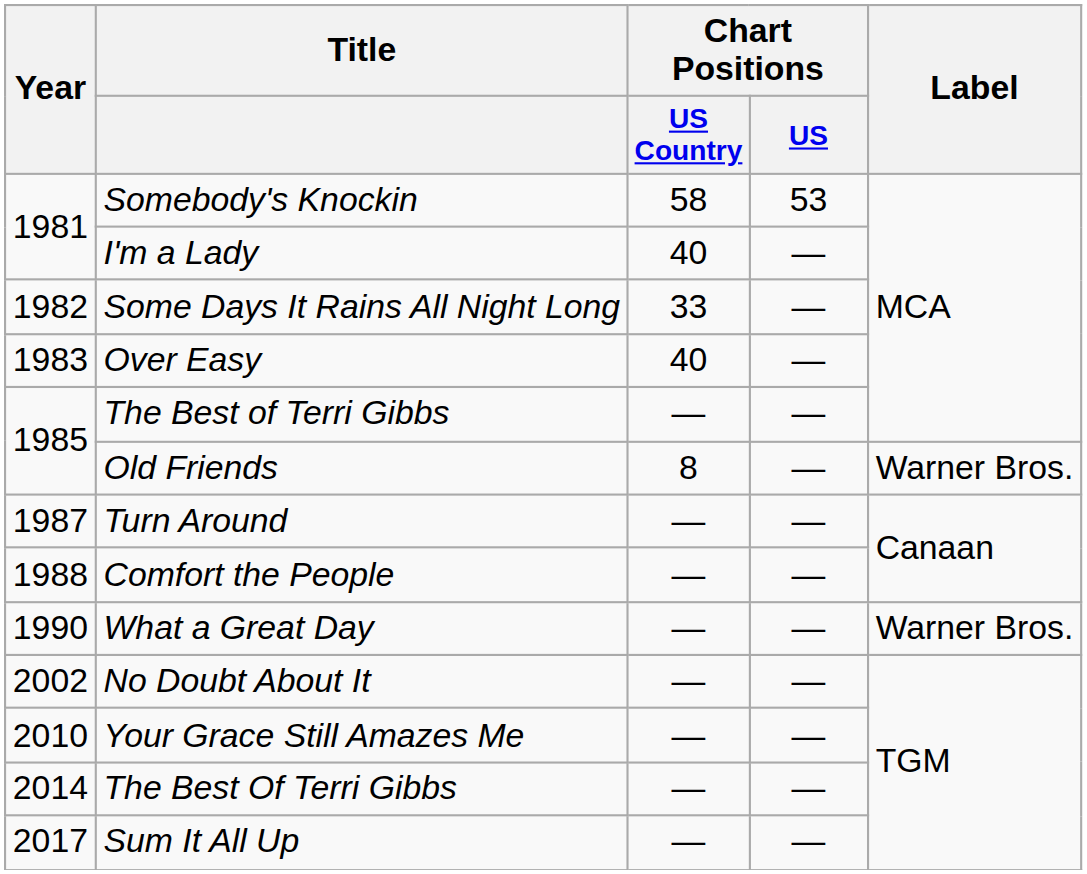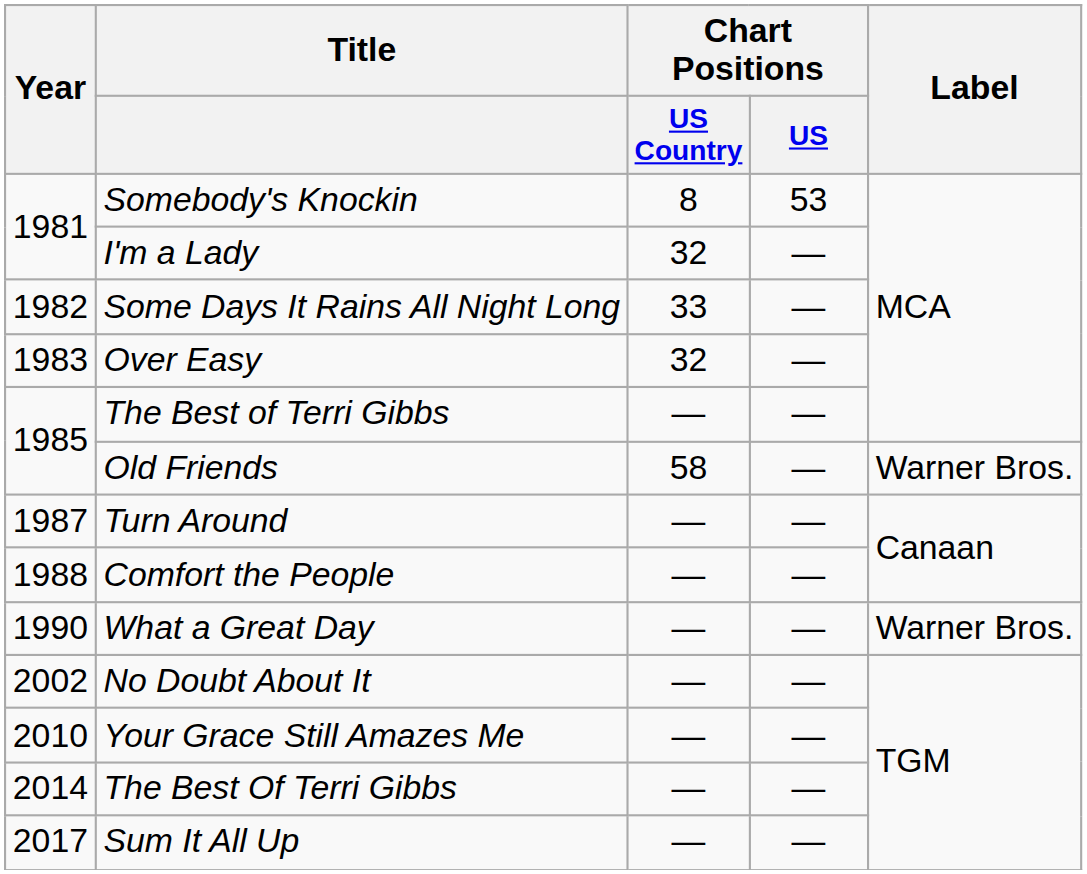 <table class="wikitable">
 <tr>
 <th rowspan="2">Year</th>
 <th>Title</th>
 <th colspan="2">Chart Positions</th>
 <th rowspan="2">Label</th>
 </tr>
 <tr style="font-size:smaller;">
 <th></th>
 <th width="50"><a href='#'>US Country</a></th>
 <th width="50"><a href='#'>US</a></th>
 </tr>
 <tr>
 <td rowspan=2>1981</td>
 <td><em>Somebody's Knockin</em></td>
-<td align="center">58</td>
+<td align="center">8</td>
 <td align="center">53</td>
 <td rowspan=5>MCA</td>
 </tr>
 <tr>
 <td><em>I'm a Lady</em></td>
-<td align="center">40</td>
+<td align="center">32</td>
 <td align="center">—</td>
 </tr>
 <tr>
 <td>1982</td>
 <td><em>Some Days It Rains All Night Long</em></td>
 <td align="center">33</td>
 <td align="center">—</td>
 </tr>
 <tr>
 <td>1983</td>
 <td><em>Over Easy</em></td>
-<td align="center">40</td>
+<td align="center">32</td>
 <td align="center">—</td>
 </tr>
 <tr>
 <td rowspan=2>1985</td>
 <td><em>The Best of Terri Gibbs</em></td>
 <td align="center">—</td>
 <td align="center">—</td>
 </tr>
 <tr>
 <td><em>Old Friends</em></td>
-<td align="center">8</td>
+<td align="center">58</td>
 <td align="center">—</td>
 <td>Warner Bros.</td>
 </tr>
 <tr>
 <td>1987</td>
 <td><em>Turn Around</em></td>
 <td align="center">—</td>
 <td align="center">—</td>
 <td rowspan=2>Canaan</td>
 </tr>
 <tr>
 <td>1988</td>
 <td><em>Comfort the People</em></td>
 <td align="center">—</td>
 <td align="center">—</td>
 </tr>
 <tr>
 <td>1990</td>
 <td><em>What a Great Day</em></td>
 <td align="center">—</td>
 <td align="center">—</td>
 <td>Warner Bros.</td>
 </tr>
 <tr>
 <td>2002</td>
 <td><em>No Doubt About It</em></td>
 <td align="center">—</td>
 <td align="center">—</td>
 <td rowspan="4">TGM</td>
 </tr>
 <tr>
 <td>2010</td>
 <td><em>Your Grace Still Amazes Me</em></td>
 <td align="center">—</td>
 <td align="center">—</td>
 </tr>
 <tr>
 <td>2014</td>
 <td><em>The Best Of Terri Gibbs</em></td>
 <td align="center">—</td>
 <td align="center">—</td>
 </tr>
 <tr>
 <td>2017</td>
 <td><em>Sum It All Up</em></td>
 <td align="center">—</td>
 <td align="center">—</td>
 </tr>
 </table>
